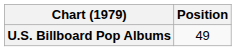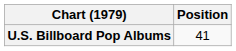 <table class="wikitable sortable plainrowheaders" style="text-align:center;">
 <tr>
 <th scope="col">Chart (1979)</th>
 <th scope="col">Position</th>
 </tr>
 <tr>
 <th scope="row">U.S. Billboard Pop Albums</th>
-<td>49</td>
+<td>41</td>
 </tr>
 </table>
